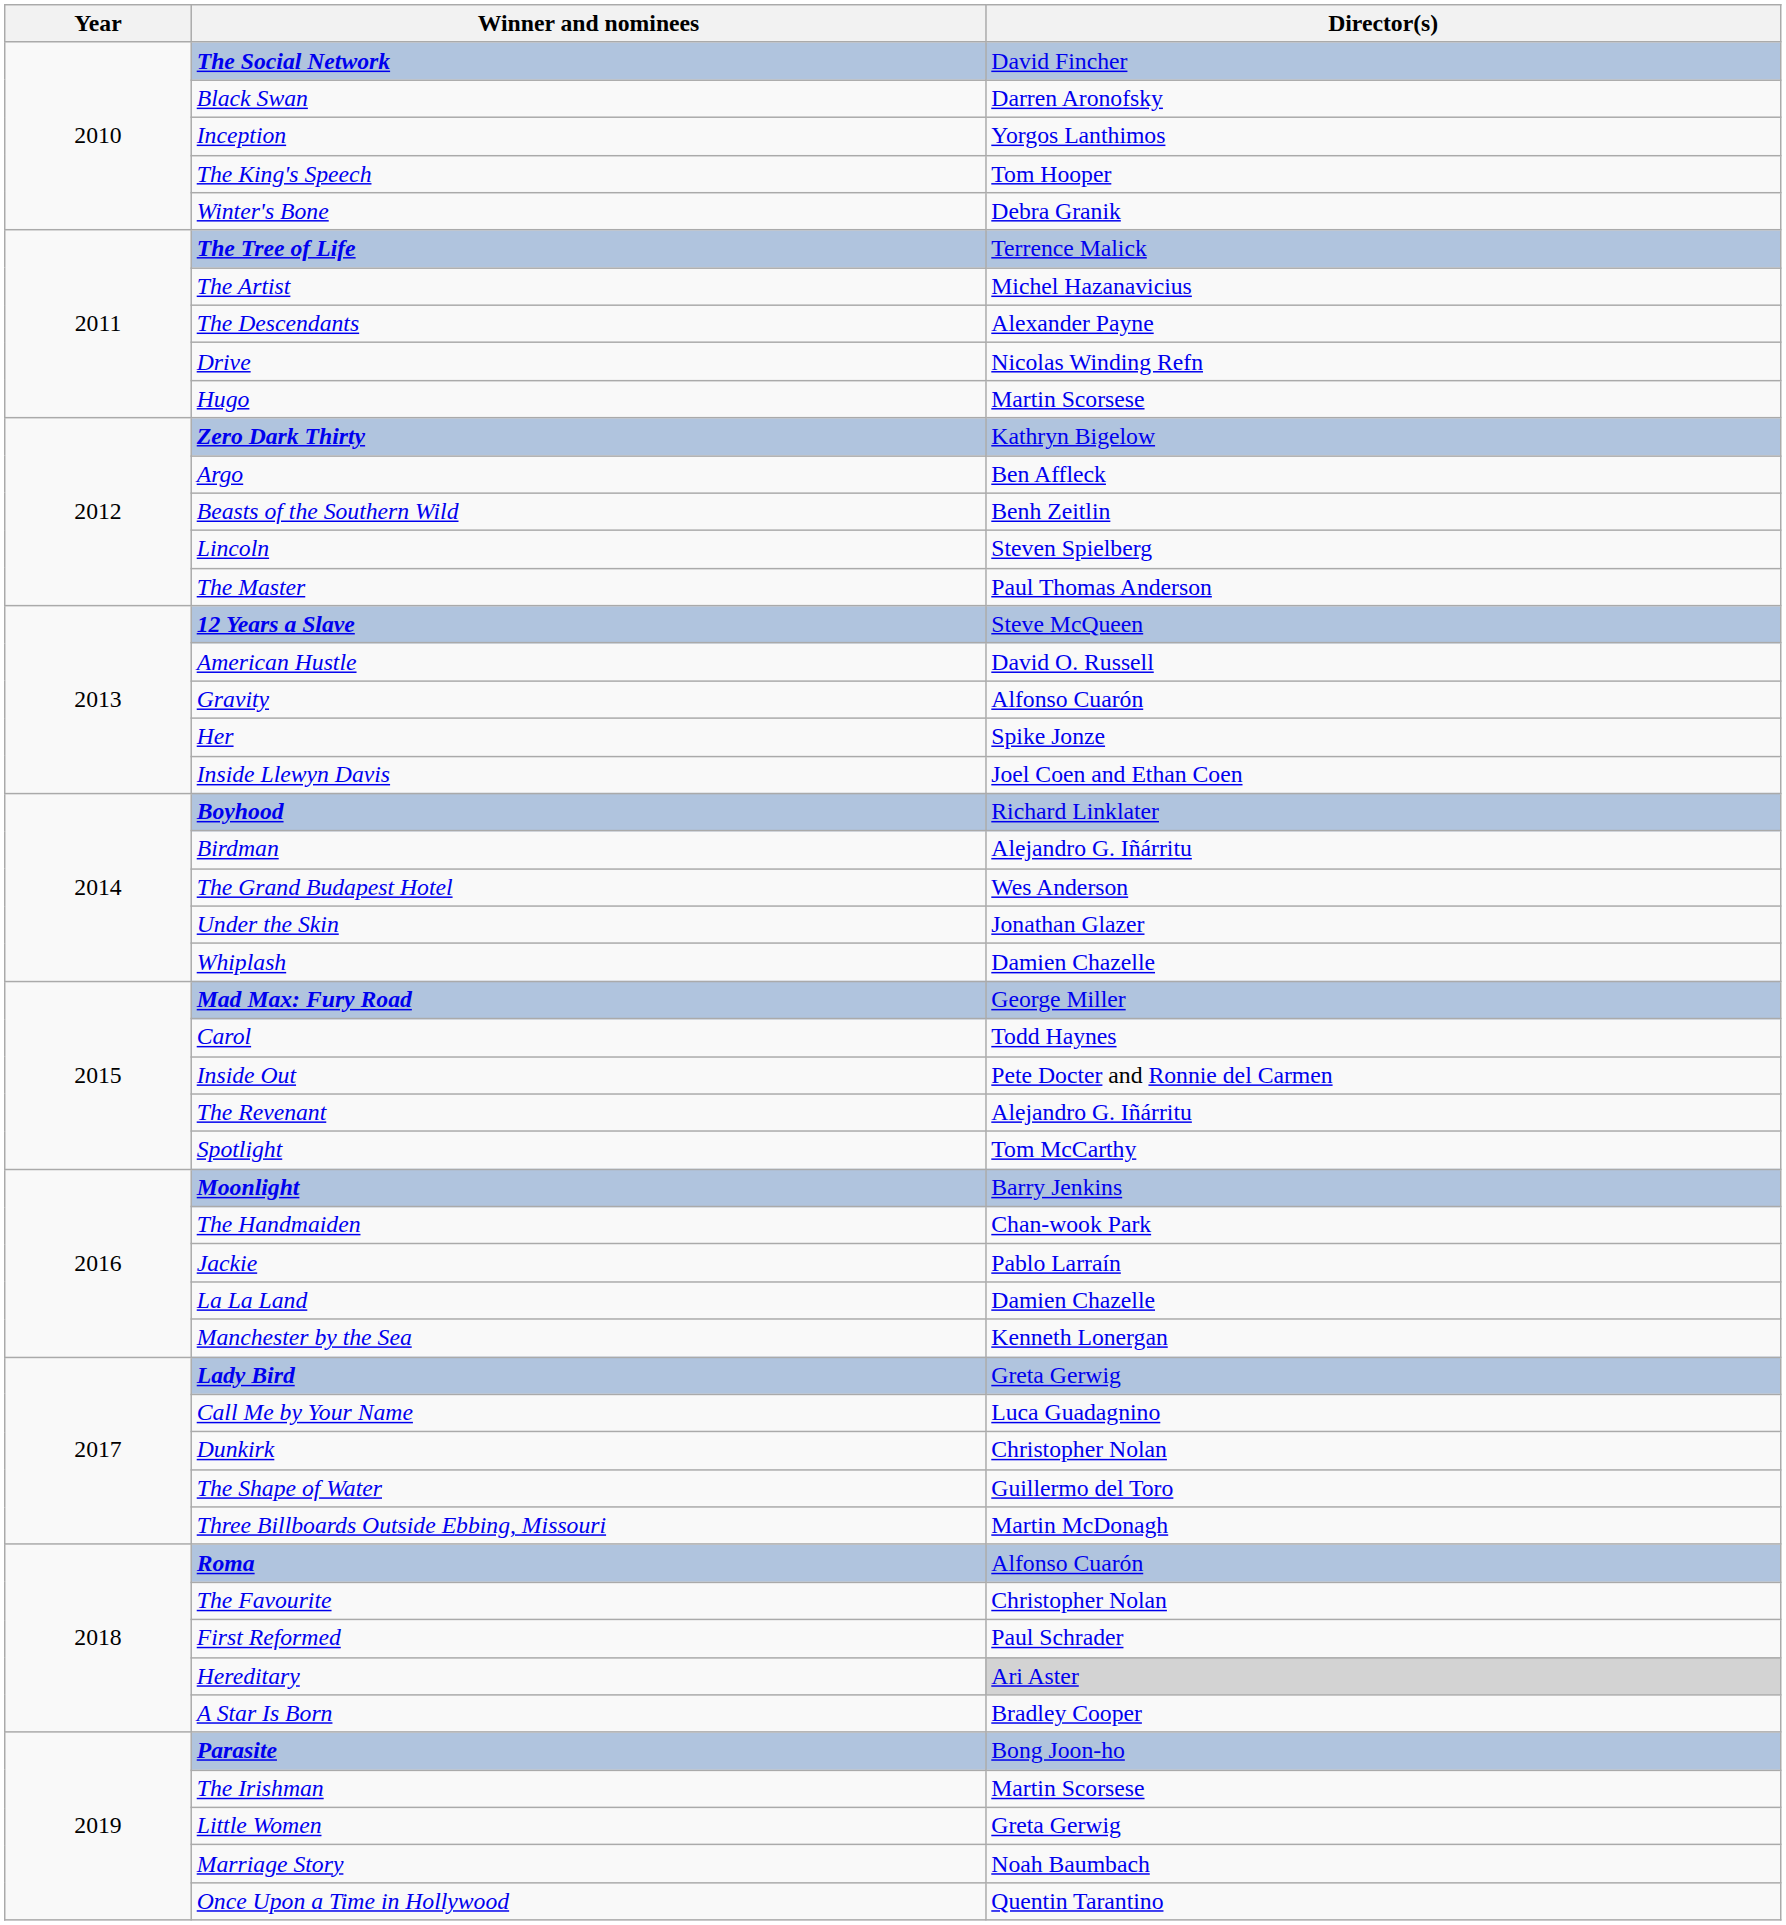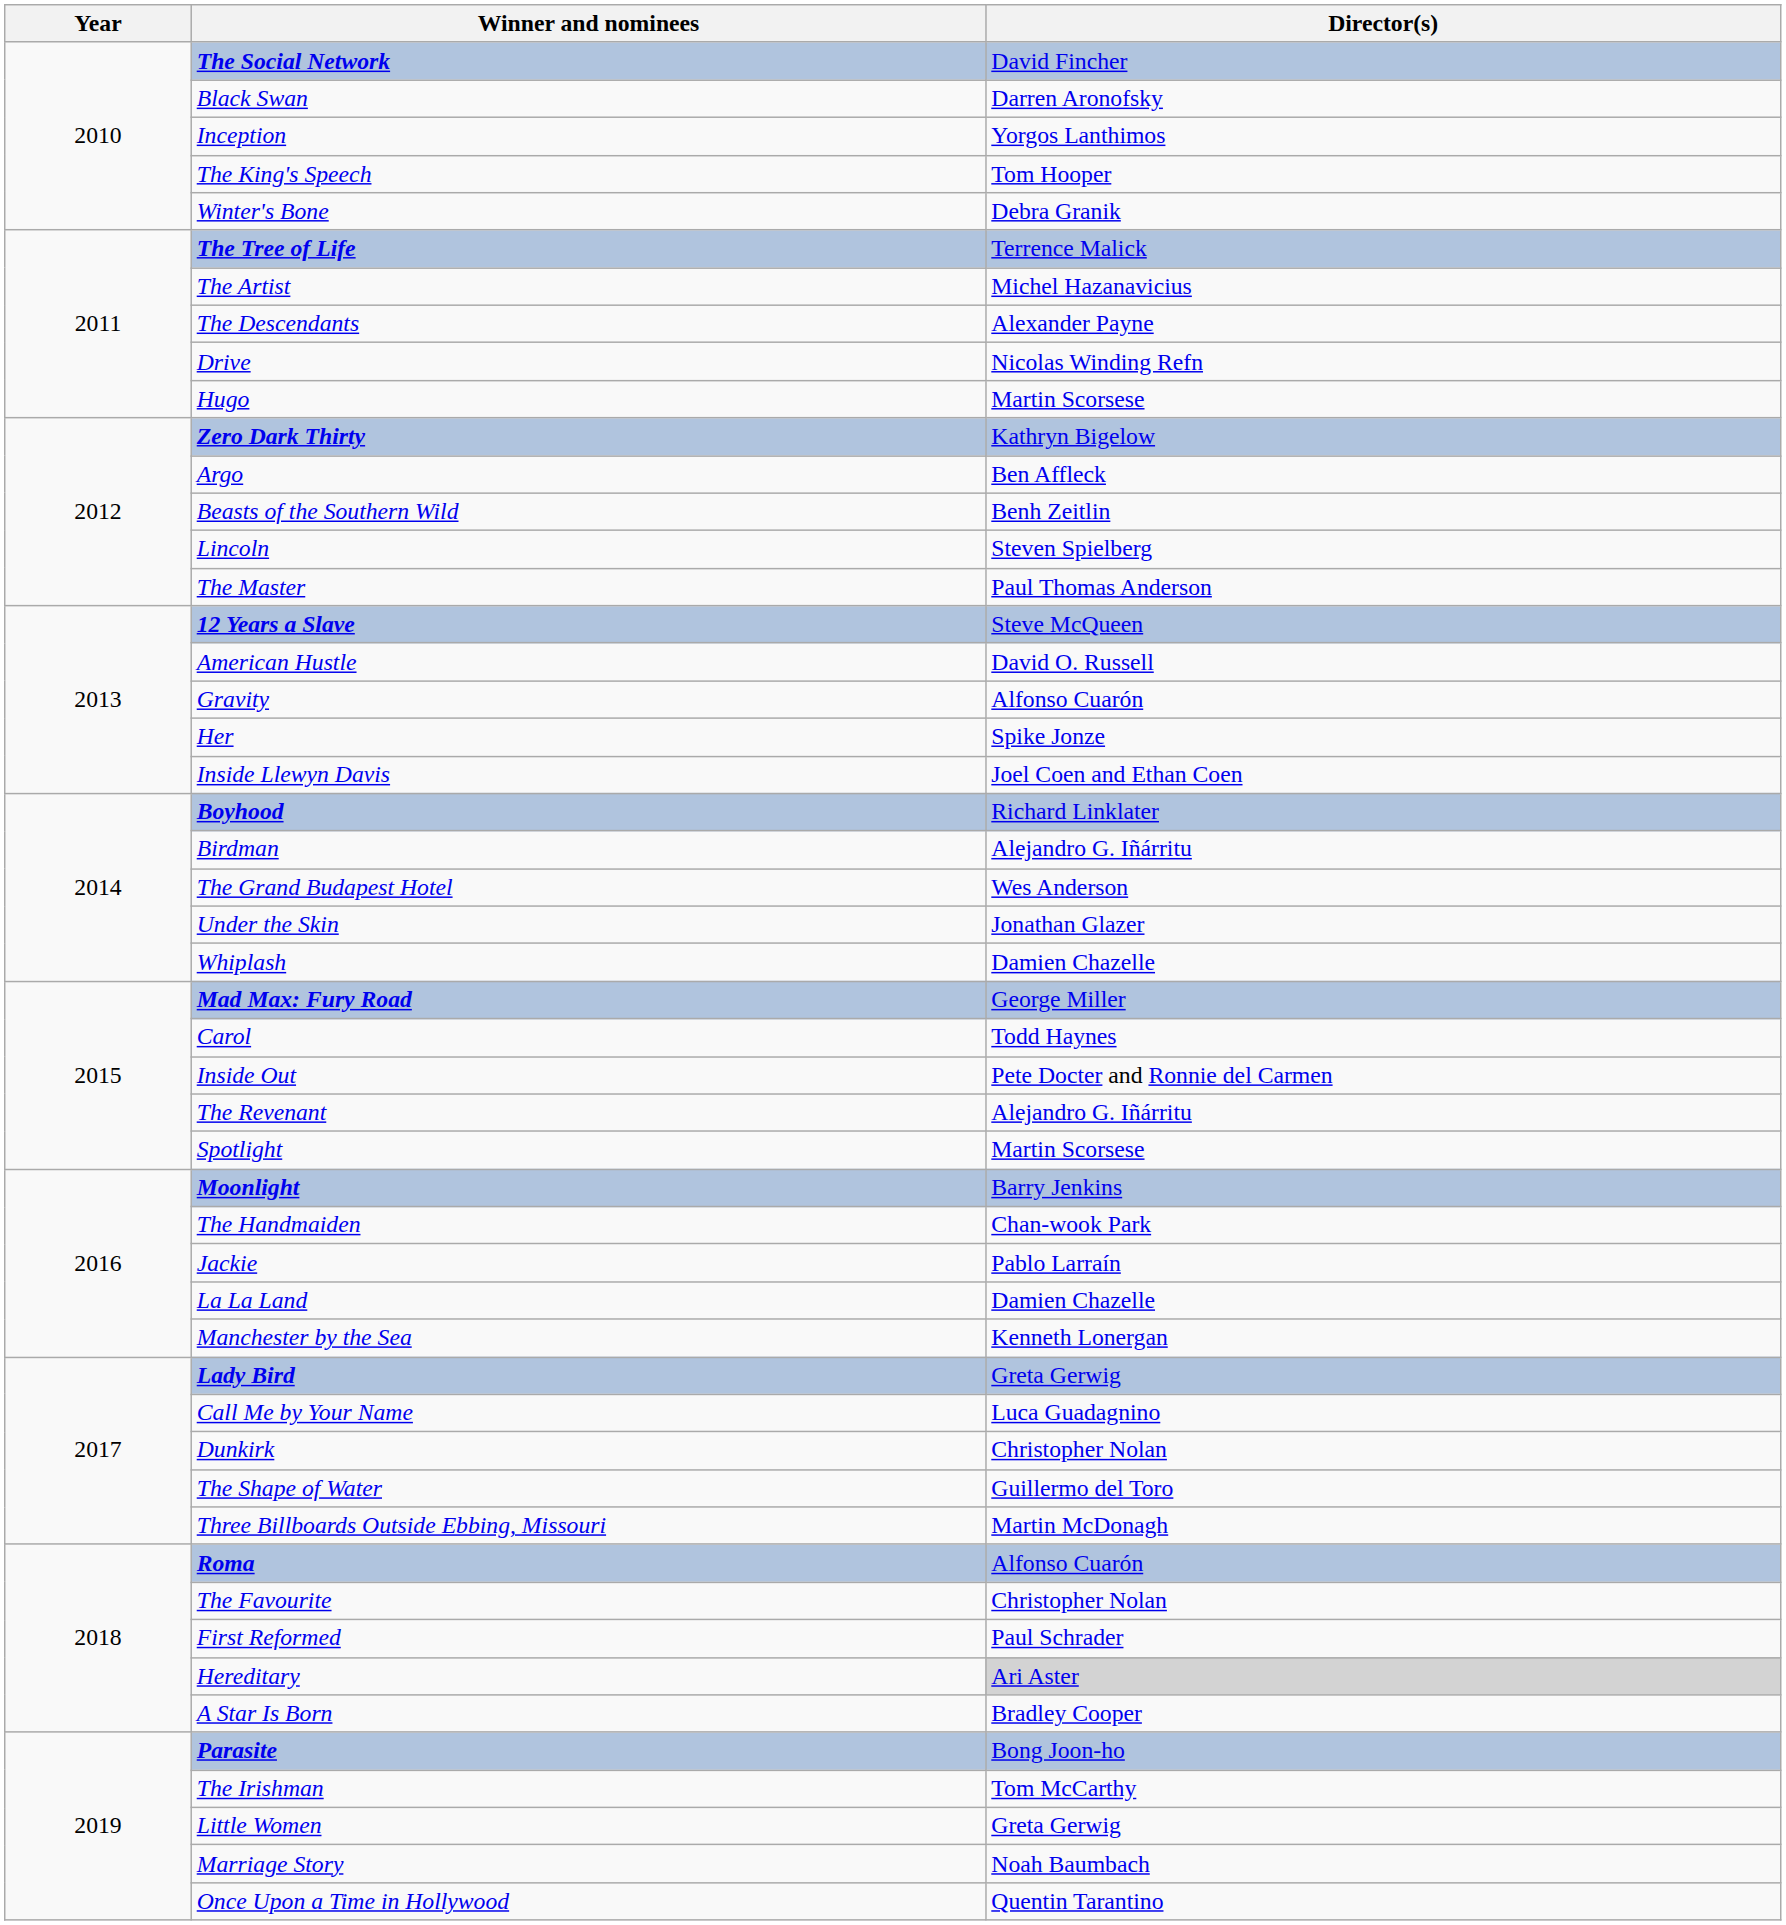 <table class="wikitable" width="95%" cellpadding="5">
 <tr>
 <th width="100"><strong>Year</strong></th>
 <th width="450"><strong>Winner and nominees</strong></th>
 <th width="450"><strong>Director(s)</strong></th>
 </tr>
 <tr>
 <td rowspan="5" style="text-align:center;">2010</td>
 <td style="background:#B0C4DE;"><strong><em><a href='#'>The Social Network</a></em></strong></td>
 <td style="background:#B0C4DE;"><a href='#'>David Fincher</a></td>
 </tr>
 <tr>
 <td><em><a href='#'>Black Swan</a></em></td>
 <td><a href='#'>Darren Aronofsky</a></td>
 </tr>
 <tr>
 <td><em><a href='#'>Inception</a></em></td>
 <td><a href='#'>Yorgos Lanthimos</a></td>
 </tr>
 <tr>
 <td><em><a href='#'>The King's Speech</a></em></td>
 <td><a href='#'>Tom Hooper</a></td>
 </tr>
 <tr>
 <td><em><a href='#'>Winter's Bone</a></em></td>
 <td><a href='#'>Debra Granik</a></td>
 </tr>
 <tr>
 <td rowspan="5" style="text-align:center;">2011</td>
 <td style="background:#B0C4DE;"><strong><em><a href='#'>The Tree of Life</a></em></strong></td>
 <td style="background:#B0C4DE;"><a href='#'>Terrence Malick</a></td>
 </tr>
 <tr>
 <td><em><a href='#'>The Artist</a></em></td>
 <td><a href='#'>Michel Hazanavicius</a></td>
 </tr>
 <tr>
 <td><em><a href='#'>The Descendants</a></em></td>
 <td><a href='#'>Alexander Payne</a></td>
 </tr>
 <tr>
 <td><em><a href='#'>Drive</a></em></td>
 <td><a href='#'>Nicolas Winding Refn</a></td>
 </tr>
 <tr>
 <td><em><a href='#'>Hugo</a></em></td>
 <td><a href='#'>Martin Scorsese</a></td>
 </tr>
 <tr>
 <td rowspan="5" style="text-align:center;">2012</td>
 <td style="background:#B0C4DE;"><strong><em><a href='#'>Zero Dark Thirty</a></em></strong></td>
 <td style="background:#B0C4DE;"><a href='#'>Kathryn Bigelow</a></td>
 </tr>
 <tr>
 <td><em><a href='#'>Argo</a></em></td>
 <td><a href='#'>Ben Affleck</a></td>
 </tr>
 <tr>
 <td><em><a href='#'>Beasts of the Southern Wild</a></em></td>
 <td><a href='#'>Benh Zeitlin</a></td>
 </tr>
 <tr>
 <td><em><a href='#'>Lincoln</a></em></td>
 <td><a href='#'>Steven Spielberg</a></td>
 </tr>
 <tr>
 <td><em><a href='#'>The Master</a></em></td>
 <td><a href='#'>Paul Thomas Anderson</a></td>
 </tr>
 <tr>
 <td rowspan="5" style="text-align:center;">2013</td>
 <td style="background:#B0C4DE;"><strong><em><a href='#'>12 Years a Slave</a></em></strong></td>
 <td style="background:#B0C4DE;"><a href='#'>Steve McQueen</a></td>
 </tr>
 <tr>
 <td><em><a href='#'>American Hustle</a></em></td>
 <td><a href='#'>David O. Russell</a></td>
 </tr>
 <tr>
 <td><em><a href='#'>Gravity</a></em></td>
 <td><a href='#'>Alfonso Cuarón</a></td>
 </tr>
 <tr>
 <td><em><a href='#'>Her</a></em></td>
 <td><a href='#'>Spike Jonze</a></td>
 </tr>
 <tr>
 <td><em><a href='#'>Inside Llewyn Davis</a></em></td>
 <td><a href='#'>Joel Coen and Ethan Coen</a></td>
 </tr>
 <tr>
 <td rowspan="5" style="text-align:center;">2014</td>
 <td style="background:#B0C4DE;"><strong><em><a href='#'>Boyhood</a></em></strong></td>
 <td style="background:#B0C4DE;"><a href='#'>Richard Linklater</a></td>
 </tr>
 <tr>
 <td><em><a href='#'>Birdman</a></em></td>
 <td><a href='#'>Alejandro G. Iñárritu</a></td>
 </tr>
 <tr>
 <td><em><a href='#'>The Grand Budapest Hotel</a></em></td>
 <td><a href='#'>Wes Anderson</a></td>
 </tr>
 <tr>
 <td><em><a href='#'>Under the Skin</a></em></td>
 <td><a href='#'>Jonathan Glazer</a></td>
 </tr>
 <tr>
 <td><em><a href='#'>Whiplash</a></em></td>
 <td><a href='#'>Damien Chazelle</a></td>
 </tr>
 <tr>
 <td rowspan="5" style="text-align:center;">2015</td>
 <td style="background:#B0C4DE;"><strong><em><a href='#'>Mad Max: Fury Road</a></em></strong></td>
 <td style="background:#B0C4DE;"><a href='#'>George Miller</a></td>
 </tr>
 <tr>
 <td><em><a href='#'>Carol</a></em></td>
 <td><a href='#'>Todd Haynes</a></td>
 </tr>
 <tr>
 <td><em><a href='#'>Inside Out</a></em></td>
 <td><a href='#'>Pete Docter</a> and <a href='#'>Ronnie del Carmen</a></td>
 </tr>
 <tr>
 <td><em><a href='#'>The Revenant</a></em></td>
 <td><a href='#'>Alejandro G. Iñárritu</a></td>
 </tr>
 <tr>
 <td><em><a href='#'>Spotlight</a></em></td>
-<td><a href='#'>Tom McCarthy</a></td>
+<td><a href='#'>Martin Scorsese</a></td>
 </tr>
 <tr>
 <td rowspan="5" style="text-align:center;">2016</td>
 <td style="background:#B0C4DE;"><strong><em><a href='#'>Moonlight</a></em></strong></td>
 <td style="background:#B0C4DE;"><a href='#'>Barry Jenkins</a></td>
 </tr>
 <tr>
 <td><em><a href='#'>The Handmaiden</a></em></td>
 <td><a href='#'>Chan-wook Park</a></td>
 </tr>
 <tr>
 <td><em><a href='#'>Jackie</a></em></td>
 <td><a href='#'>Pablo Larraín</a></td>
 </tr>
 <tr>
 <td><em><a href='#'>La La Land</a></em></td>
 <td><a href='#'>Damien Chazelle</a></td>
 </tr>
 <tr>
 <td><em><a href='#'>Manchester by the Sea</a></em></td>
 <td><a href='#'>Kenneth Lonergan</a></td>
 </tr>
 <tr>
 <td rowspan="5" style="text-align:center;">2017</td>
 <td style="background:#B0C4DE;"><strong><em><a href='#'>Lady Bird</a></em></strong></td>
 <td style="background:#B0C4DE;"><a href='#'>Greta Gerwig</a></td>
 </tr>
 <tr>
 <td><em><a href='#'>Call Me by Your Name</a></em></td>
 <td><a href='#'>Luca Guadagnino</a></td>
 </tr>
 <tr>
 <td><em><a href='#'>Dunkirk</a></em></td>
 <td><a href='#'>Christopher Nolan</a></td>
 </tr>
 <tr>
 <td><em><a href='#'>The Shape of Water</a></em></td>
 <td><a href='#'>Guillermo del Toro</a></td>
 </tr>
 <tr>
 <td><em><a href='#'>Three Billboards Outside Ebbing, Missouri</a></em></td>
 <td><a href='#'>Martin McDonagh</a></td>
 </tr>
 <tr>
 <td rowspan="5" style="text-align:center;">2018</td>
 <td style="background:#B0C4DE;"><strong><em><a href='#'>Roma</a></em></strong></td>
 <td style="background:#B0C4DE;"><a href='#'>Alfonso Cuarón</a></td>
 </tr>
 <tr>
 <td><em><a href='#'>The Favourite</a></em></td>
 <td><a href='#'>Christopher Nolan</a></td>
 </tr>
 <tr>
 <td><em><a href='#'>First Reformed</a></em></td>
 <td><a href='#'>Paul Schrader</a></td>
 </tr>
 <tr>
 <td><em><a href='#'>Hereditary</a></em></td>
 <td style="background: lightgrey;"><a href='#'>Ari Aster</a></td>
 </tr>
 <tr>
 <td><em><a href='#'>A Star Is Born</a></em></td>
 <td><a href='#'>Bradley Cooper</a></td>
 </tr>
 <tr>
 <td rowspan="5" style="text-align:center;">2019</td>
 <td style="background:#B0C4DE;"><strong><em><a href='#'>Parasite</a></em></strong></td>
 <td style="background:#B0C4DE;"><a href='#'>Bong Joon-ho</a></td>
 </tr>
 <tr>
 <td><em><a href='#'>The Irishman</a></em></td>
-<td><a href='#'>Martin Scorsese</a></td>
+<td><a href='#'>Tom McCarthy</a></td>
 </tr>
 <tr>
 <td><em><a href='#'>Little Women</a></em></td>
 <td><a href='#'>Greta Gerwig</a></td>
 </tr>
 <tr>
 <td><em><a href='#'>Marriage Story</a></em></td>
 <td><a href='#'>Noah Baumbach</a></td>
 </tr>
 <tr>
 <td><em><a href='#'>Once Upon a Time in Hollywood</a></em></td>
 <td><a href='#'>Quentin Tarantino</a></td>
 </tr>
 </table>
